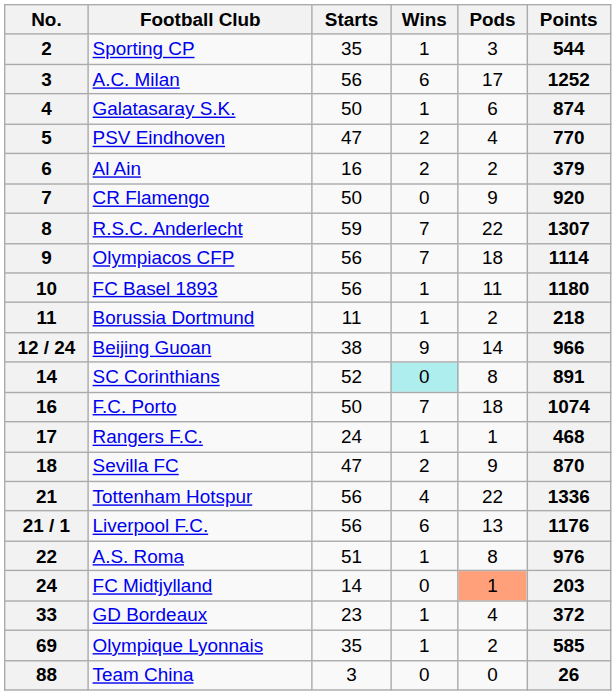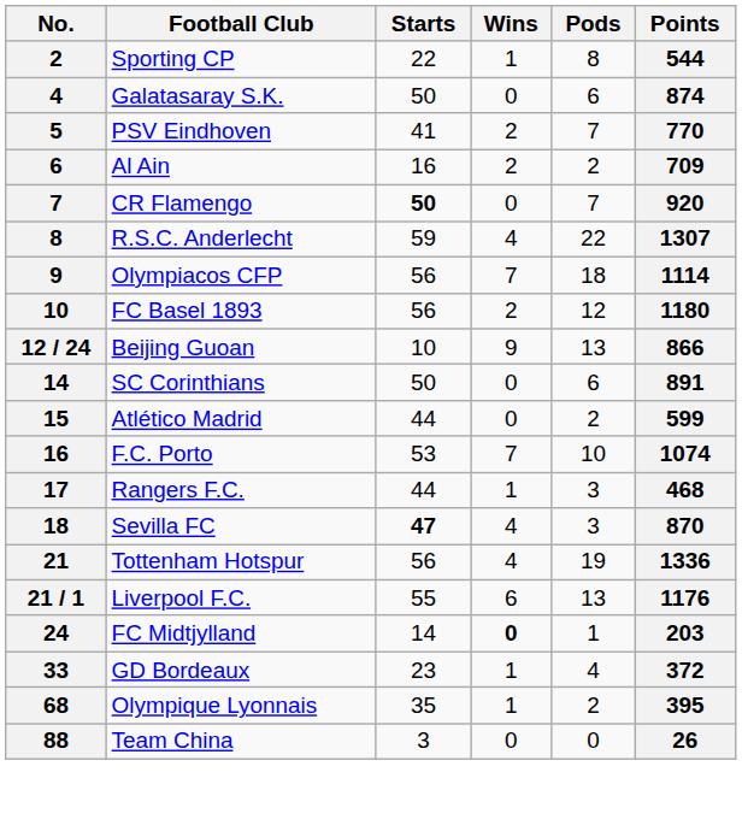 <table class="wikitable sortable collapsible collapsed" style="font-size:85%; width:70%">
 <tr>
 <th>No.</th>
 <th>Football Club</th>
 <th>Starts</th>
 <th>Wins</th>
 <th>Pods</th>
 <th>Points</th>
 </tr>
 <tr>
 <th>2</th>
 <td> <a href='#'>Sporting CP</a></td>
-<td align=center>35</td>
+<td align=center>22</td>
 <td align=center>1</td>
-<td align=center>3</td>
+<td align=center>8</td>
 <th>544</th>
-</tr>
-<tr>
-<th>3</th>
-<td> <a href='#'>A.C. Milan</a></td>
-<td align=center>56</td>
-<td align=center>6</td>
-<td align=center>17</td>
-<th>1252</th>
 </tr>
 <tr>
 <th>4</th>
 <td> <a href='#'>Galatasaray S.K.</a></td>
 <td align=center>50</td>
-<td align=center>1</td>
+<td align=center>0</td>
 <td align=center>6</td>
 <th>874</th>
 </tr>
 <tr>
 <th>5</th>
 <td> <a href='#'>PSV Eindhoven</a></td>
-<td align=center>47</td>
+<td align=center>41</td>
 <td align=center>2</td>
-<td align=center>4</td>
+<td align=center>7</td>
 <th>770</th>
 </tr>
 <tr>
 <th>6</th>
 <td> <a href='#'>Al Ain</a></td>
 <td align=center>16</td>
 <td align=center>2</td>
 <td align=center>2</td>
-<th>379</th>
+<th>709</th>
 </tr>
 <tr>
 <th>7</th>
 <td> <a href='#'>CR Flamengo</a></td>
-<td align=center>50</td>
+<td align=center><strong>50</strong></td>
 <td align=center>0</td>
-<td align=center>9</td>
+<td align=center>7</td>
 <th>920</th>
 </tr>
 <tr>
 <th>8</th>
 <td> <a href='#'>R.S.C. Anderlecht</a></td>
 <td align=center>59</td>
-<td align=center>7</td>
+<td align=center>4</td>
 <td align=center>22</td>
 <th>1307</th>
 </tr>
 <tr>
 <th>9</th>
 <td> <a href='#'>Olympiacos CFP</a></td>
 <td align=center>56</td>
 <td align=center>7</td>
 <td align=center>18</td>
 <th>1114</th>
 </tr>
 <tr>
 <th>10</th>
 <td> <a href='#'>FC Basel 1893</a></td>
 <td align=center>56</td>
-<td align=center>1</td>
-<td align=center>11</td>
+<td align=center>2</td>
+<td align=center>12</td>
 <th>1180</th>
-</tr>
-<tr>
-<th>11</th>
-<td> <a href='#'>Borussia Dortmund</a></td>
-<td align=center>11</td>
-<td align=center>1</td>
-<td align=center>2</td>
-<th>218</th>
 </tr>
 <tr>
 <th>12 / 24</th>
 <td> <a href='#'>Beijing Guoan</a></td>
-<td align=center>38</td>
+<td align=center>10</td>
 <td align=center>9</td>
-<td align=center>14</td>
-<th>966</th>
+<td align=center>13</td>
+<th>866</th>
 </tr>
 <tr>
 <th>14</th>
 <td> <a href='#'>SC Corinthians</a></td>
-<td align=center>52</td>
-<td align=center style="background: paleturquoise;">0</td>
-<td align=center>8</td>
+<td align=center>50</td>
+<td align=center>0</td>
+<td align=center>6</td>
 <th>891</th>
+</tr>
+<tr>
+<th>15</th>
+<td> <a href='#'>Atlético Madrid</a></td>
+<td align=center>44</td>
+<td align=center>0</td>
+<td align=center>2</td>
+<th>599</th>
 </tr>
 <tr>
 <th>16</th>
 <td> <a href='#'>F.C. Porto</a></td>
-<td align=center>50</td>
+<td align=center>53</td>
 <td align=center>7</td>
-<td align=center>18</td>
+<td align=center>10</td>
 <th>1074</th>
 </tr>
 <tr>
 <th>17</th>
 <td> <a href='#'>Rangers F.C.</a></td>
-<td align=center>24</td>
+<td align=center>44</td>
 <td align=center>1</td>
-<td align=center>1</td>
+<td align=center>3</td>
 <th>468</th>
 </tr>
 <tr>
 <th>18</th>
 <td> <a href='#'>Sevilla FC</a></td>
-<td align=center>47</td>
-<td align=center>2</td>
-<td align=center>9</td>
+<td align=center><strong>47</strong></td>
+<td align=center>4</td>
+<td align=center>3</td>
 <th>870</th>
 </tr>
 <tr>
 <th>21</th>
 <td> <a href='#'>Tottenham Hotspur</a></td>
 <td align=center>56</td>
 <td align=center>4</td>
-<td align=center>22</td>
+<td align=center>19</td>
 <th>1336</th>
 </tr>
 <tr>
 <th>21 / 1</th>
 <td> <a href='#'>Liverpool F.C.</a></td>
-<td align=center>56</td>
+<td align=center>55</td>
 <td align=center>6</td>
 <td align=center>13</td>
 <th>1176</th>
 </tr>
 <tr>
-<th>22</th>
-<td> <a href='#'>A.S. Roma</a></td>
-<td align=center>51</td>
-<td align=center>1</td>
-<td align=center>8</td>
-<th>976</th>
-</tr>
-<tr>
 <th>24</th>
 <td> <a href='#'>FC Midtjylland</a></td>
 <td align=center>14</td>
-<td align=center>0</td>
-<td align=center style="background: lightsalmon;">1</td>
+<td align=center><strong>0</strong></td>
+<td align=center>1</td>
 <th>203</th>
 </tr>
 <tr>
 <th>33</th>
 <td> <a href='#'>GD Bordeaux</a></td>
 <td align=center>23</td>
 <td align=center>1</td>
 <td align=center>4</td>
 <th>372</th>
 </tr>
 <tr>
-<th>69</th>
+<th>68</th>
 <td> <a href='#'>Olympique Lyonnais</a></td>
 <td align=center>35</td>
 <td align=center>1</td>
 <td align=center>2</td>
-<th>585</th>
+<th>395</th>
 </tr>
 <tr>
 <th>88</th>
 <td> <a href='#'>Team China</a></td>
 <td align=center>3</td>
 <td align=center>0</td>
 <td align=center>0</td>
 <th>26</th>
 </tr>
 </table>
